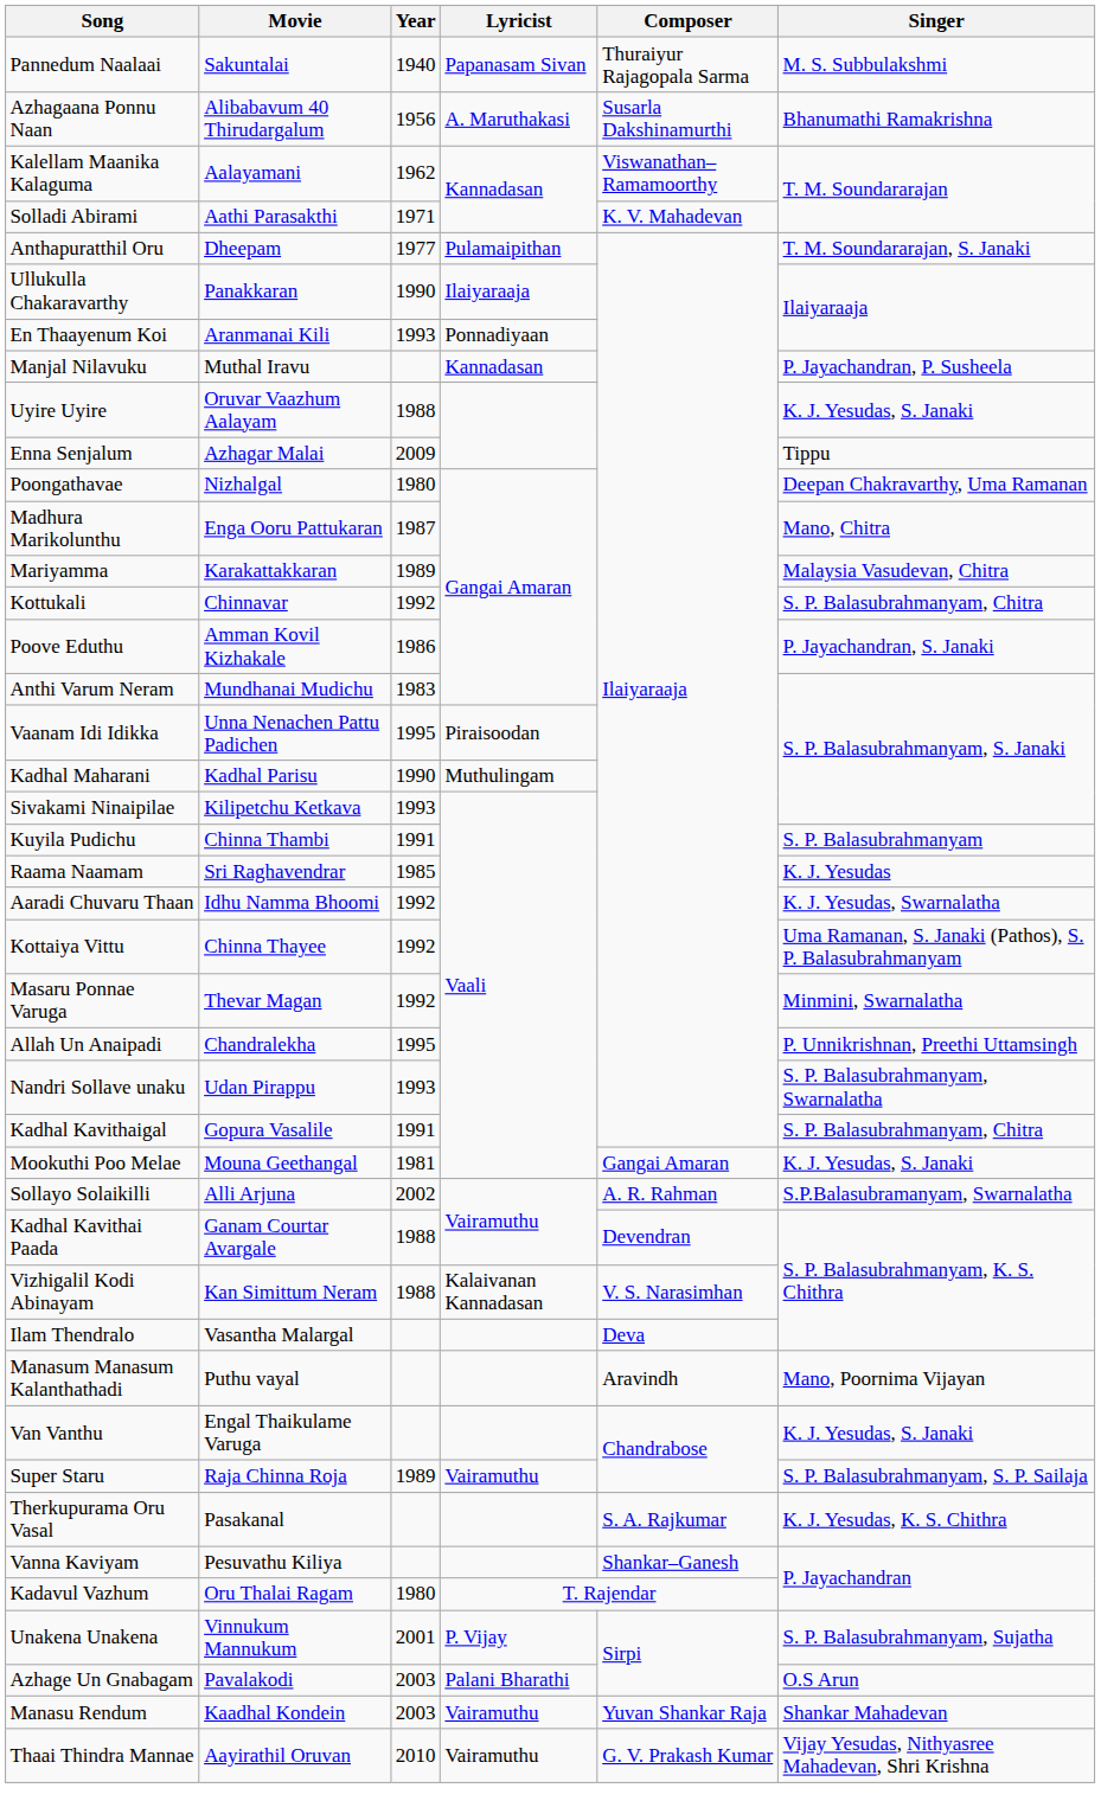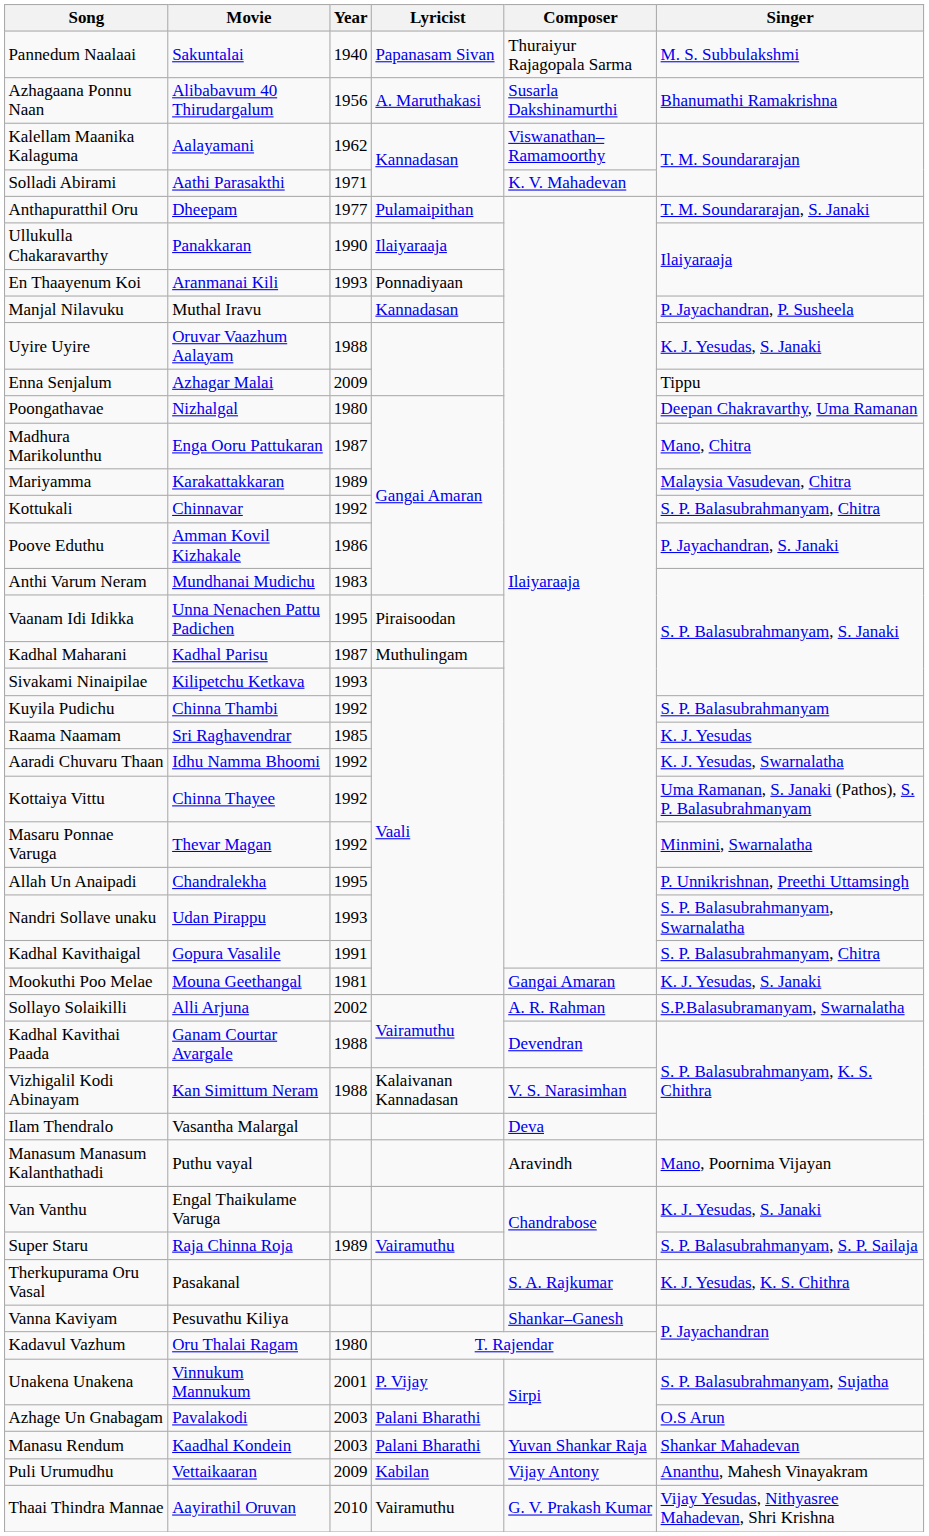 <table class="wikitable">
 <tr>
 <th>Song</th>
 <th>Movie</th>
 <th>Year</th>
 <th>Lyricist</th>
 <th>Composer</th>
 <th>Singer</th>
 </tr>
 <tr>
 <td>Pannedum Naalaai</td>
 <td><a href='#'>Sakuntalai</a></td>
 <td>1940</td>
 <td><a href='#'>Papanasam Sivan</a></td>
 <td>Thuraiyur Rajagopala Sarma</td>
 <td><a href='#'>M. S. Subbulakshmi</a></td>
 </tr>
 <tr>
 <td>Azhagaana Ponnu Naan</td>
 <td><a href='#'>Alibabavum 40 Thirudargalum</a></td>
 <td>1956</td>
 <td><a href='#'>A. Maruthakasi</a></td>
 <td><a href='#'>Susarla Dakshinamurthi</a></td>
 <td><a href='#'>Bhanumathi Ramakrishna</a></td>
 </tr>
 <tr>
 <td>Kalellam Maanika Kalaguma</td>
 <td><a href='#'>Aalayamani</a></td>
 <td>1962</td>
 <td rowspan=2><a href='#'>Kannadasan</a></td>
 <td><a href='#'>Viswanathan–Ramamoorthy</a></td>
 <td rowspan=2><a href='#'>T. M. Soundararajan</a></td>
 </tr>
 <tr>
 <td>Solladi Abirami</td>
 <td><a href='#'>Aathi Parasakthi</a></td>
 <td>1971</td>
 <td><a href='#'>K. V. Mahadevan</a></td>
 </tr>
 <tr>
 <td>Anthapuratthil Oru</td>
 <td><a href='#'>Dheepam</a></td>
 <td>1977</td>
 <td><a href='#'>Pulamaipithan</a></td>
 <td rowspan="23"><a href='#'>Ilaiyaraaja</a></td>
 <td><a href='#'>T. M. Soundararajan</a>, <a href='#'>S. Janaki</a></td>
 </tr>
 <tr>
 <td>Ullukulla Chakaravarthy</td>
 <td><a href='#'>Panakkaran</a></td>
 <td>1990</td>
 <td><a href='#'>Ilaiyaraaja</a></td>
 <td rowspan=2><a href='#'>Ilaiyaraaja</a></td>
 </tr>
 <tr>
 <td>En Thaayenum Koi</td>
 <td><a href='#'>Aranmanai Kili</a></td>
 <td>1993</td>
 <td>Ponnadiyaan</td>
 </tr>
 <tr>
 <td>Manjal Nilavuku</td>
 <td>Muthal Iravu</td>
 <td></td>
 <td><a href='#'>Kannadasan</a></td>
 <td><a href='#'>P. Jayachandran</a>, <a href='#'>P. Susheela</a></td>
 </tr>
 <tr>
 <td>Uyire Uyire</td>
 <td><a href='#'>Oruvar Vaazhum Aalayam</a></td>
 <td>1988</td>
 <td rowspan=2></td>
 <td><a href='#'>K. J. Yesudas</a>, <a href='#'>S. Janaki</a></td>
 </tr>
 <tr>
 <td>Enna Senjalum</td>
 <td><a href='#'>Azhagar Malai</a></td>
 <td>2009</td>
 <td>Tippu</td>
 </tr>
 <tr>
 <td>Poongathavae</td>
 <td><a href='#'>Nizhalgal</a></td>
 <td>1980</td>
 <td rowspan=6><a href='#'>Gangai Amaran</a></td>
 <td><a href='#'>Deepan Chakravarthy</a>, <a href='#'>Uma Ramanan</a></td>
 </tr>
 <tr>
 <td>Madhura Marikolunthu</td>
 <td><a href='#'>Enga Ooru Pattukaran</a></td>
 <td>1987</td>
 <td><a href='#'>Mano</a>, <a href='#'>Chitra</a></td>
 </tr>
 <tr>
 <td>Mariyamma</td>
 <td><a href='#'>Karakattakkaran</a></td>
 <td>1989</td>
 <td><a href='#'>Malaysia Vasudevan</a>, <a href='#'>Chitra</a></td>
 </tr>
 <tr>
 <td>Kottukali</td>
 <td><a href='#'>Chinnavar</a></td>
 <td>1992</td>
 <td><a href='#'>S. P. Balasubrahmanyam</a>, <a href='#'>Chitra</a></td>
 </tr>
 <tr>
 <td>Poove Eduthu</td>
 <td><a href='#'>Amman Kovil Kizhakale</a></td>
 <td>1986</td>
 <td><a href='#'>P. Jayachandran</a>, <a href='#'>S. Janaki</a></td>
 </tr>
 <tr>
 <td>Anthi Varum Neram</td>
 <td><a href='#'>Mundhanai Mudichu</a></td>
 <td>1983</td>
 <td rowspan=4><a href='#'>S. P. Balasubrahmanyam</a>, <a href='#'>S. Janaki</a></td>
 </tr>
 <tr>
 <td>Vaanam Idi Idikka</td>
 <td><a href='#'>Unna Nenachen Pattu Padichen</a></td>
 <td>1995</td>
 <td>Piraisoodan</td>
 </tr>
 <tr>
 <td>Kadhal Maharani</td>
 <td><a href='#'>Kadhal Parisu</a></td>
-<td>1990</td>
+<td>1987</td>
 <td>Muthulingam</td>
 </tr>
 <tr>
 <td>Sivakami Ninaipilae</td>
 <td><a href='#'>Kilipetchu Ketkava</a></td>
 <td>1993</td>
 <td rowspan=10><a href='#'>Vaali</a></td>
 </tr>
 <tr>
 <td>Kuyila Pudichu</td>
 <td><a href='#'>Chinna Thambi</a></td>
-<td>1991</td>
+<td>1992</td>
 <td><a href='#'>S. P. Balasubrahmanyam</a></td>
 </tr>
 <tr>
 <td>Raama Naamam</td>
 <td><a href='#'>Sri Raghavendrar</a></td>
 <td>1985</td>
 <td><a href='#'>K. J. Yesudas</a></td>
 </tr>
 <tr>
 <td>Aaradi Chuvaru Thaan</td>
 <td><a href='#'>Idhu Namma Bhoomi</a></td>
 <td>1992</td>
 <td><a href='#'>K. J. Yesudas</a>, <a href='#'>Swarnalatha</a></td>
 </tr>
 <tr>
 <td>Kottaiya Vittu</td>
 <td><a href='#'>Chinna Thayee</a></td>
 <td>1992</td>
 <td><a href='#'>Uma Ramanan</a>, <a href='#'>S. Janaki</a> (Pathos), <a href='#'>S. P. Balasubrahmanyam</a></td>
 </tr>
 <tr>
 <td>Masaru Ponnae Varuga</td>
 <td><a href='#'>Thevar Magan</a></td>
 <td>1992</td>
 <td><a href='#'>Minmini</a>, <a href='#'>Swarnalatha</a></td>
 </tr>
 <tr>
 <td>Allah Un Anaipadi</td>
 <td><a href='#'>Chandralekha</a></td>
 <td>1995</td>
 <td><a href='#'>P. Unnikrishnan</a>, <a href='#'>Preethi Uttamsingh</a></td>
 </tr>
 <tr>
 <td>Nandri Sollave unaku</td>
 <td><a href='#'>Udan Pirappu</a></td>
 <td>1993</td>
 <td><a href='#'>S. P. Balasubrahmanyam</a>, <a href='#'>Swarnalatha</a></td>
 </tr>
 <tr>
 <td>Kadhal Kavithaigal</td>
 <td><a href='#'>Gopura Vasalile</a></td>
 <td>1991</td>
 <td><a href='#'>S. P. Balasubrahmanyam</a>, <a href='#'>Chitra</a></td>
 </tr>
 <tr>
 <td>Mookuthi Poo Melae</td>
 <td><a href='#'>Mouna Geethangal</a></td>
 <td>1981</td>
 <td><a href='#'>Gangai Amaran</a></td>
 <td><a href='#'>K. J. Yesudas</a>, <a href='#'>S. Janaki</a></td>
 </tr>
 <tr>
 <td>Sollayo Solaikilli</td>
 <td><a href='#'>Alli Arjuna</a></td>
 <td>2002</td>
 <td rowspan=2><a href='#'>Vairamuthu</a></td>
 <td><a href='#'>A. R. Rahman</a></td>
 <td><a href='#'>S.P.Balasubramanyam</a>, <a href='#'>Swarnalatha</a></td>
 </tr>
 <tr>
 <td>Kadhal Kavithai Paada</td>
 <td><a href='#'>Ganam Courtar Avargale</a></td>
 <td>1988</td>
 <td><a href='#'>Devendran</a></td>
 <td rowspan=3><a href='#'>S. P. Balasubrahmanyam</a>, <a href='#'>K. S. Chithra</a></td>
 </tr>
 <tr>
 <td>Vizhigalil Kodi Abinayam</td>
 <td><a href='#'>Kan Simittum Neram</a></td>
 <td>1988</td>
 <td>Kalaivanan Kannadasan</td>
 <td><a href='#'>V. S. Narasimhan</a></td>
 </tr>
 <tr>
 <td>Ilam Thendralo</td>
 <td>Vasantha Malargal</td>
 <td></td>
 <td></td>
 <td><a href='#'>Deva</a></td>
 </tr>
 <tr>
 <td>Manasum Manasum Kalanthathadi</td>
 <td>Puthu vayal</td>
 <td></td>
 <td></td>
 <td>Aravindh</td>
 <td><a href='#'>Mano</a>, Poornima Vijayan</td>
 </tr>
 <tr>
 <td>Van Vanthu</td>
 <td>Engal Thaikulame Varuga</td>
 <td></td>
 <td></td>
 <td rowspan=2><a href='#'>Chandrabose</a></td>
 <td><a href='#'>K. J. Yesudas</a>, <a href='#'>S. Janaki</a></td>
 </tr>
 <tr>
 <td>Super Staru</td>
 <td><a href='#'>Raja Chinna Roja</a></td>
 <td>1989</td>
 <td><a href='#'>Vairamuthu</a></td>
 <td><a href='#'>S. P. Balasubrahmanyam</a>, <a href='#'>S. P. Sailaja</a></td>
 </tr>
 <tr>
 <td>Therkupurama Oru Vasal</td>
 <td>Pasakanal</td>
 <td></td>
 <td></td>
 <td><a href='#'>S. A. Rajkumar</a></td>
 <td><a href='#'>K. J. Yesudas</a>, <a href='#'>K. S. Chithra</a></td>
 </tr>
 <tr>
 <td>Vanna Kaviyam</td>
 <td>Pesuvathu Kiliya</td>
 <td></td>
 <td></td>
 <td><a href='#'>Shankar–Ganesh</a></td>
 <td rowspan=2><a href='#'>P. Jayachandran</a></td>
 </tr>
 <tr>
 <td>Kadavul Vazhum</td>
 <td><a href='#'>Oru Thalai Ragam</a></td>
 <td>1980</td>
 <td colspan=2 style="text-align: center;"><a href='#'>T. Rajendar</a></td>
 </tr>
 <tr>
 <td>Unakena Unakena</td>
 <td><a href='#'>Vinnukum Mannukum</a></td>
 <td>2001</td>
 <td><a href='#'>P. Vijay</a></td>
 <td rowspan="2"><a href='#'>Sirpi</a></td>
 <td><a href='#'>S. P. Balasubrahmanyam</a>, <a href='#'>Sujatha</a></td>
 </tr>
 <tr>
 <td>Azhage Un Gnabagam</td>
 <td><a href='#'>Pavalakodi</a></td>
 <td>2003</td>
 <td><a href='#'>Palani Bharathi</a></td>
 <td><a href='#'>O.S Arun</a></td>
 </tr>
 <tr>
 <td>Manasu Rendum</td>
 <td><a href='#'>Kaadhal Kondein</a></td>
 <td>2003</td>
-<td><a href='#'>Vairamuthu</a></td>
+<td><a href='#'>Palani Bharathi</a></td>
 <td><a href='#'>Yuvan Shankar Raja</a></td>
 <td><a href='#'>Shankar Mahadevan</a></td>
+</tr>
+<tr>
+<td>Puli Urumudhu</td>
+<td><a href='#'>Vettaikaaran</a></td>
+<td>2009</td>
+<td><a href='#'>Kabilan</a></td>
+<td><a href='#'>Vijay Antony</a></td>
+<td><a href='#'>Ananthu</a>, Mahesh Vinayakram</td>
 </tr>
 <tr>
 <td>Thaai Thindra Mannae</td>
 <td><a href='#'>Aayirathil Oruvan</a></td>
 <td>2010</td>
 <td>Vairamuthu</td>
 <td><a href='#'>G. V. Prakash Kumar</a></td>
 <td><a href='#'>Vijay Yesudas</a>, <a href='#'>Nithyasree Mahadevan</a>, Shri Krishna</td>
 </tr>
 </table>
